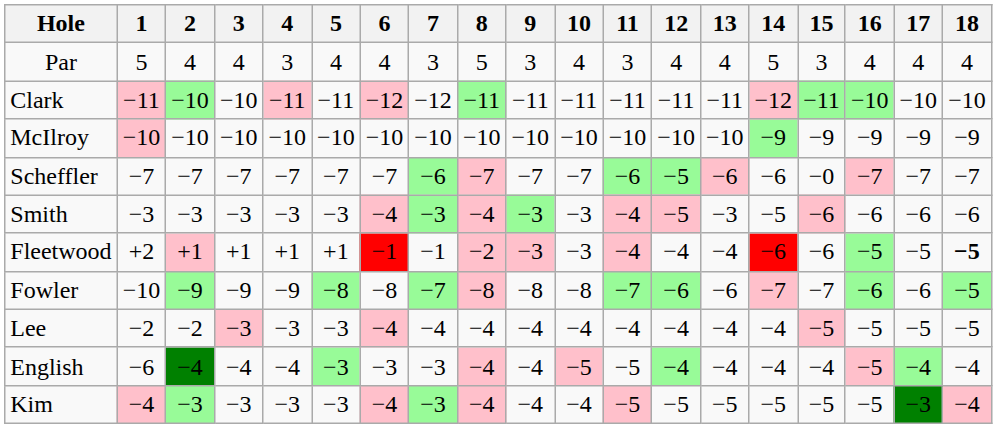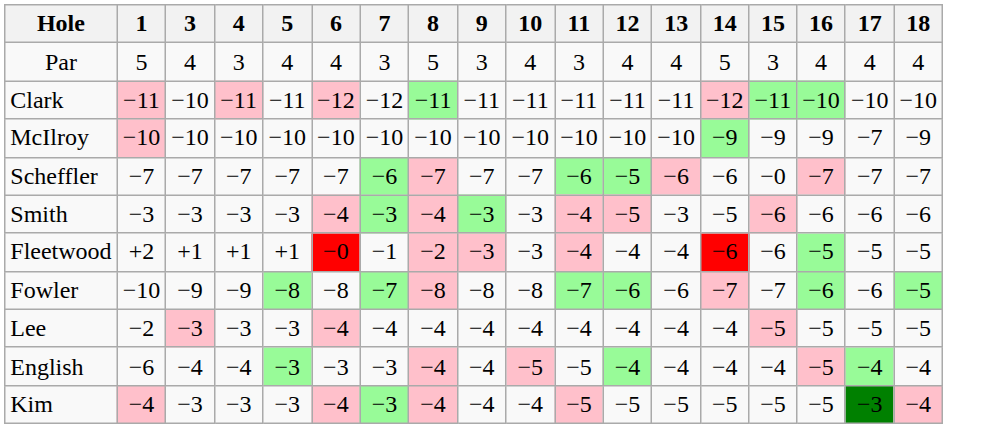 <table class="wikitable" style="text-align:center">
 <tr>
 <th>Hole</th>
 <th> 1 </th>
-<th> 2 </th>
 <th> 3 </th>
 <th> 4 </th>
 <th> 5 </th>
 <th> 6 </th>
 <th> 7 </th>
 <th> 8 </th>
 <th> 9 </th>
 <th>10</th>
 <th>11</th>
 <th>12</th>
 <th>13</th>
 <th>14</th>
 <th>15</th>
 <th>16</th>
 <th>17</th>
 <th>18</th>
 </tr>
 <tr>
 <td>Par</td>
 <td>5</td>
 <td>4</td>
-<td>4</td>
 <td>3</td>
 <td>4</td>
 <td>4</td>
 <td>3</td>
 <td>5</td>
 <td>3</td>
 <td>4</td>
 <td>3</td>
 <td>4</td>
 <td>4</td>
 <td>5</td>
 <td>3</td>
 <td>4</td>
 <td>4</td>
 <td>4</td>
 </tr>
 <tr>
 <td align=left> Clark</td>
 <td style="background: Pink;">−11</td>
-<td style="background: PaleGreen;">−10</td>
 <td>−10</td>
 <td style="background: Pink;">−11</td>
 <td>−11</td>
 <td style="background: Pink;">−12</td>
 <td>−12</td>
 <td style="background: PaleGreen;">−11</td>
 <td>−11</td>
 <td>−11</td>
 <td>−11</td>
 <td>−11</td>
 <td>−11</td>
 <td style="background: Pink;">−12</td>
 <td style="background: PaleGreen;">−11</td>
 <td style="background: PaleGreen;">−10</td>
 <td>−10</td>
 <td>−10</td>
 </tr>
 <tr>
 <td align=left> McIlroy</td>
 <td style="background: Pink;">−10</td>
 <td>−10</td>
 <td>−10</td>
 <td>−10</td>
 <td>−10</td>
 <td>−10</td>
 <td>−10</td>
 <td>−10</td>
 <td>−10</td>
 <td>−10</td>
 <td>−10</td>
 <td>−10</td>
-<td>−10</td>
 <td style="background: PaleGreen;">−9</td>
 <td>−9</td>
 <td>−9</td>
-<td>−9</td>
+<td>−7</td>
 <td>−9</td>
 </tr>
 <tr>
 <td align=left> Scheffler</td>
-<td>−7</td>
 <td>−7</td>
 <td>−7</td>
 <td>−7</td>
 <td>−7</td>
 <td>−7</td>
 <td style="background: PaleGreen;">−6</td>
 <td style="background: Pink;">−7</td>
 <td>−7</td>
 <td>−7</td>
 <td style="background: PaleGreen;">−6</td>
 <td style="background: PaleGreen;">−5</td>
 <td style="background: Pink;">−6</td>
 <td>−6</td>
 <td>−0</td>
 <td style="background: Pink;">−7</td>
 <td>−7</td>
 <td>−7</td>
 </tr>
 <tr>
 <td align=left> Smith</td>
 <td>−3</td>
 <td>−3</td>
 <td>−3</td>
 <td>−3</td>
-<td>−3</td>
 <td style="background: Pink;">−4</td>
 <td style="background: PaleGreen;">−3</td>
 <td style="background: Pink;">−4</td>
 <td style="background: PaleGreen;">−3</td>
 <td>−3</td>
 <td style="background: Pink;">−4</td>
 <td style="background: Pink;">−5</td>
 <td>−3</td>
 <td>−5</td>
 <td style="background: Pink;">−6</td>
 <td>−6</td>
 <td>−6</td>
 <td>−6</td>
 </tr>
 <tr>
 <td align=left> Fleetwood</td>
 <td>+2</td>
-<td style="background: Pink;">+1</td>
 <td>+1</td>
 <td>+1</td>
 <td>+1</td>
-<td style="background: Red;">−1</td>
+<td style="background: Red;">−0</td>
 <td>−1</td>
 <td style="background: Pink;">−2</td>
 <td style="background: Pink;">−3</td>
 <td>−3</td>
 <td style="background: Pink;">−4</td>
 <td>−4</td>
 <td>−4</td>
 <td style="background: Red;">−6</td>
 <td>−6</td>
 <td style="background: PaleGreen;">−5</td>
 <td>−5</td>
-<td><strong>−5</strong></td>
+<td>−5</td>
 </tr>
 <tr>
 <td align=left> Fowler</td>
 <td>−10</td>
-<td style="background: PaleGreen;">−9</td>
 <td>−9</td>
 <td>−9</td>
 <td style="background: PaleGreen;">−8</td>
 <td>−8</td>
 <td style="background: PaleGreen;">−7</td>
 <td style="background: Pink;">−8</td>
 <td>−8</td>
 <td>−8</td>
 <td style="background: PaleGreen;">−7</td>
 <td style="background: PaleGreen;">−6</td>
 <td>−6</td>
 <td style="background: Pink;">−7</td>
 <td>−7</td>
 <td style="background: PaleGreen;">−6</td>
 <td>−6</td>
 <td style="background: PaleGreen;">−5</td>
 </tr>
 <tr>
 <td align=left> Lee</td>
-<td>−2</td>
 <td>−2</td>
 <td style="background: Pink;">−3</td>
 <td>−3</td>
 <td>−3</td>
 <td style="background: Pink;">−4</td>
 <td>−4</td>
 <td>−4</td>
 <td>−4</td>
 <td>−4</td>
 <td>−4</td>
 <td>−4</td>
 <td>−4</td>
 <td>−4</td>
 <td style="background: Pink;">−5</td>
 <td>−5</td>
 <td>−5</td>
 <td>−5</td>
 </tr>
 <tr>
 <td align=left> English</td>
 <td>−6</td>
-<td style="background: Green;">−4</td>
 <td>−4</td>
 <td>−4</td>
 <td style="background: PaleGreen;">−3</td>
 <td>−3</td>
 <td>−3</td>
 <td style="background: Pink;">−4</td>
 <td>−4</td>
 <td style="background: Pink;">−5</td>
 <td>−5</td>
 <td style="background: PaleGreen;">−4</td>
 <td>−4</td>
 <td>−4</td>
 <td>−4</td>
 <td style="background: Pink;">−5</td>
 <td style="background: PaleGreen;">−4</td>
 <td>−4</td>
 </tr>
 <tr>
 <td align=left> Kim</td>
 <td style="background: Pink;">−4</td>
-<td style="background: PaleGreen;">−3</td>
 <td>−3</td>
 <td>−3</td>
 <td>−3</td>
 <td style="background: Pink;">−4</td>
 <td style="background: PaleGreen;">−3</td>
 <td style="background: Pink;">−4</td>
 <td>−4</td>
 <td>−4</td>
 <td style="background: Pink;">−5</td>
 <td>−5</td>
 <td>−5</td>
 <td>−5</td>
 <td>−5</td>
 <td>−5</td>
 <td style="background: Green;">−3</td>
 <td style="background: Pink;">−4</td>
 </tr>
 </table>
